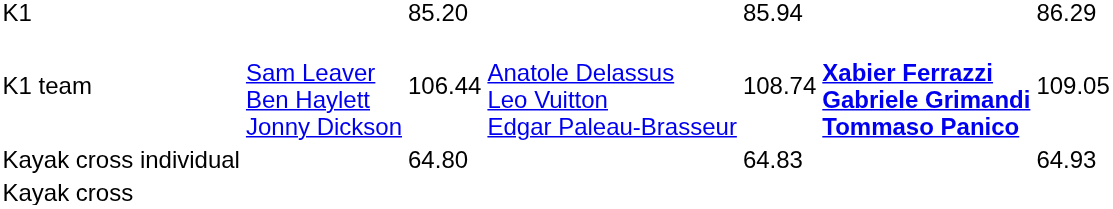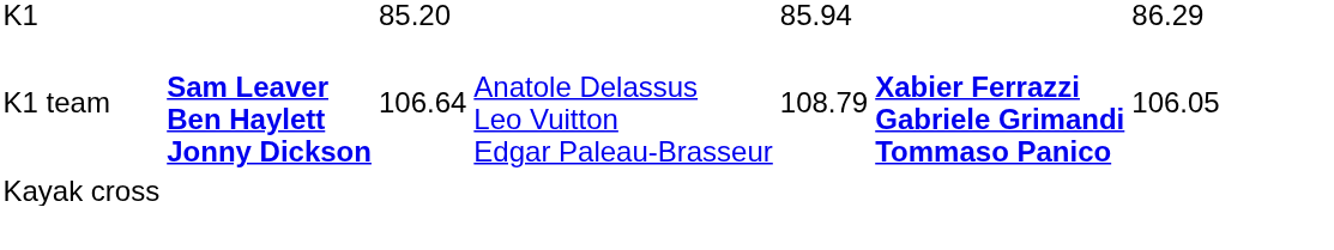 <table>
 <tr>
 <td>K1</td>
 <td></td>
 <td>85.20</td>
 <td></td>
 <td>85.94</td>
 <td></td>
 <td>86.29</td>
 </tr>
 <tr>
 <td>K1 team</td>
-<td><br><a href='#'>Sam Leaver</a><br><a href='#'>Ben Haylett</a><br><a href='#'>Jonny Dickson</a></td>
-<td>106.44</td>
+<td><strong><br><a href='#'>Sam Leaver</a><br><a href='#'>Ben Haylett</a><br><a href='#'>Jonny Dickson</a></strong></td>
+<td>106.64</td>
 <td><br><a href='#'>Anatole Delassus</a><br><a href='#'>Leo Vuitton</a><br><a href='#'>Edgar Paleau-Brasseur</a></td>
-<td>108.74</td>
+<td>108.79</td>
 <td><strong><br><a href='#'>Xabier Ferrazzi</a><br><a href='#'>Gabriele Grimandi</a><br><a href='#'>Tommaso Panico</a></strong></td>
-<td>109.05</td>
-</tr>
-<tr>
-<td>Kayak cross individual</td>
-<td></td>
-<td>64.80</td>
-<td></td>
-<td>64.83</td>
-<td></td>
-<td>64.93</td>
+<td>106.05</td>
 </tr>
 <tr>
 <td>Kayak cross</td>
 <td colspan=2></td>
 <td colspan=2></td>
 <td colspan=2></td>
 </tr>
 </table>
